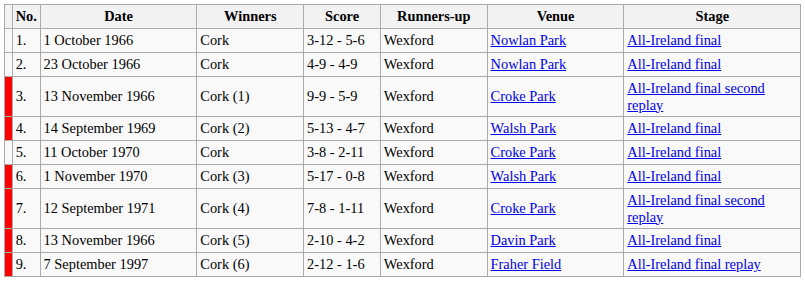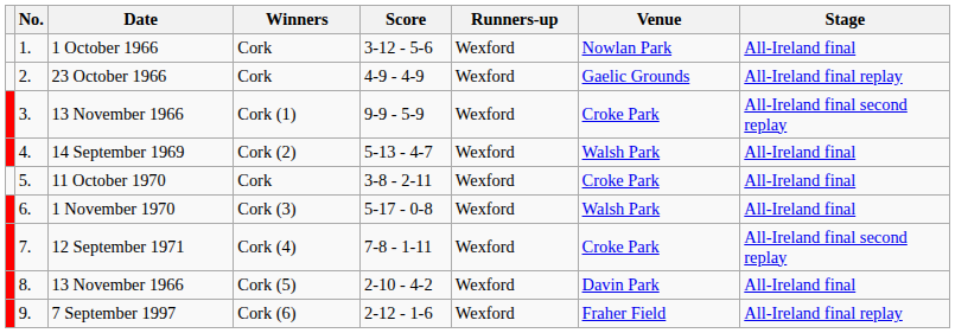 <table class="wikitable" style="font-size:90%">
 <tr>
 <th width=1></th>
 <th width=5>No.</th>
 <th width=150>Date</th>
 <th width=100>Winners</th>
 <th width=70>Score</th>
 <th width=100>Runners-up</th>
 <th width=130>Venue</th>
 <th width=170>Stage</th>
 </tr>
 <tr>
 <td></td>
 <td>1.</td>
 <td>1 October 1966</td>
 <td>Cork</td>
 <td>3-12 - 5-6</td>
 <td>Wexford</td>
 <td><a href='#'>Nowlan Park</a></td>
 <td><a href='#'>All-Ireland final</a></td>
 </tr>
 <tr>
 <td></td>
 <td>2.</td>
 <td>23 October 1966</td>
 <td>Cork</td>
 <td>4-9 - 4-9</td>
 <td>Wexford</td>
-<td><a href='#'>Nowlan Park</a></td>
-<td><a href='#'>All-Ireland final</a></td>
+<td><a href='#'>Gaelic Grounds</a></td>
+<td><a href='#'>All-Ireland final replay</a></td>
 </tr>
 <tr>
 <td style="background-color:#FF0000"></td>
 <td>3.</td>
 <td>13 November 1966</td>
 <td>Cork (1)</td>
 <td>9-9 - 5-9</td>
 <td>Wexford</td>
 <td><a href='#'>Croke Park</a></td>
 <td><a href='#'>All-Ireland final second replay</a></td>
 </tr>
 <tr>
 <td style="background-color:#FF0000"></td>
 <td>4.</td>
 <td>14 September 1969</td>
 <td>Cork (2)</td>
 <td>5-13 - 4-7</td>
 <td>Wexford</td>
 <td><a href='#'>Walsh Park</a></td>
 <td><a href='#'>All-Ireland final</a></td>
 </tr>
 <tr>
 <td></td>
 <td>5.</td>
 <td>11 October 1970</td>
 <td>Cork</td>
 <td>3-8 - 2-11</td>
 <td>Wexford</td>
 <td><a href='#'>Croke Park</a></td>
 <td><a href='#'>All-Ireland final</a></td>
 </tr>
 <tr>
 <td style="background-color:#FF0000"></td>
 <td>6.</td>
 <td>1 November 1970</td>
 <td>Cork (3)</td>
 <td>5-17 - 0-8</td>
 <td>Wexford</td>
 <td><a href='#'>Walsh Park</a></td>
 <td><a href='#'>All-Ireland final</a></td>
 </tr>
 <tr>
 <td style="background-color:#FF0000"></td>
 <td>7.</td>
 <td>12 September 1971</td>
 <td>Cork (4)</td>
 <td>7-8 - 1-11</td>
 <td>Wexford</td>
 <td><a href='#'>Croke Park</a></td>
 <td><a href='#'>All-Ireland final second replay</a></td>
 </tr>
 <tr>
 <td style="background-color:#FF0000"></td>
 <td>8.</td>
 <td>13 November 1966</td>
 <td>Cork (5)</td>
 <td>2-10 - 4-2</td>
 <td>Wexford</td>
 <td><a href='#'>Davin Park</a></td>
 <td><a href='#'>All-Ireland final</a></td>
 </tr>
 <tr>
 <td style="background-color:#FF0000"></td>
 <td>9.</td>
 <td>7 September 1997</td>
 <td>Cork (6)</td>
 <td>2-12 - 1-6</td>
 <td>Wexford</td>
 <td><a href='#'>Fraher Field</a></td>
 <td><a href='#'>All-Ireland final replay</a></td>
 </tr>
 </table>
